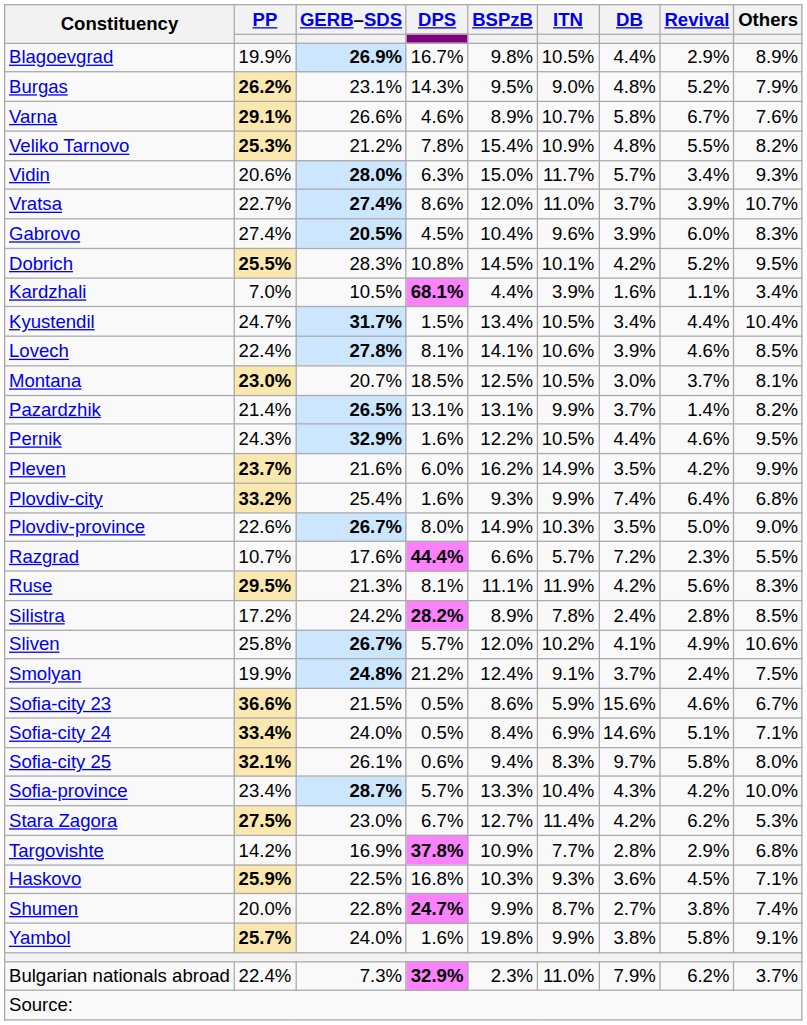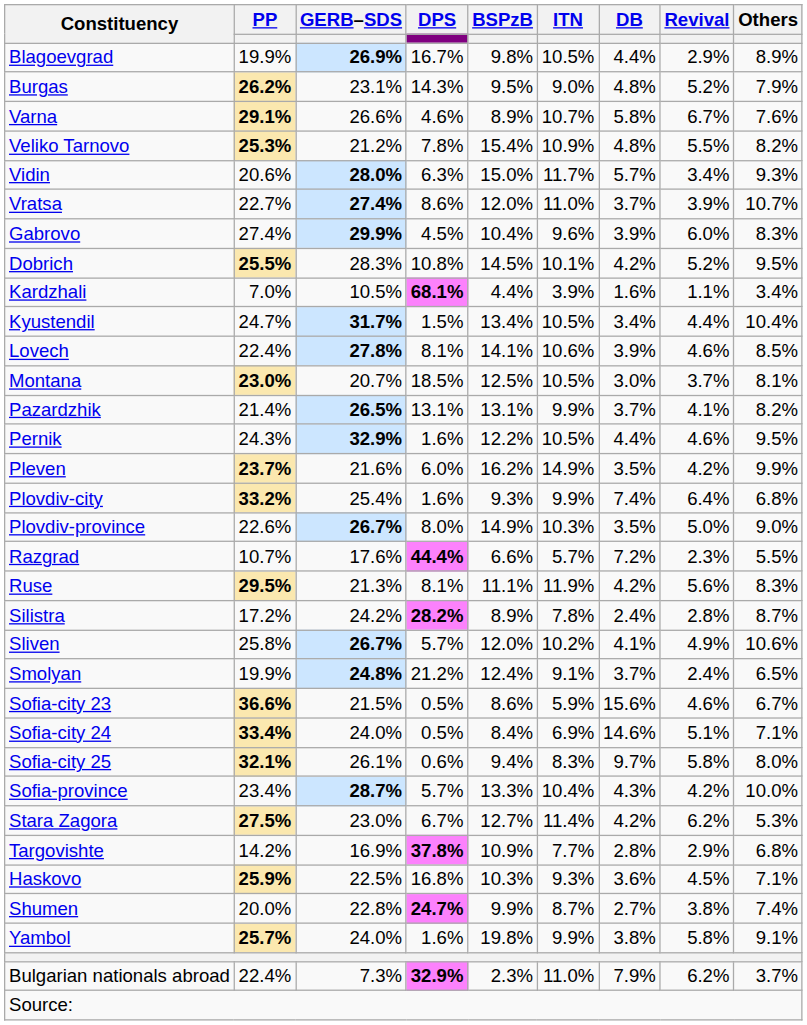 <table class="wikitable sortable collapsible" style="font-size:90%;text-align:right;">
 <tr>
 <th rowspan=2>Constituency</th>
 <th><a href='#'>PP</a></th>
 <th><a href='#'>GERB</a>–<a href='#'>SDS</a></th>
 <th><a href='#'>DPS</a></th>
 <th><a href='#'>BSPzB</a></th>
 <th><a href='#'>ITN</a></th>
 <th><a href='#'>DB</a></th>
 <th><a href='#'>Revival</a></th>
 <th>Others</th>
 </tr>
 <tr>
 <th style=background:></th>
 <th style=background:></th>
 <th style="color:inherit;background:#800080;"></th>
 <th style=background:></th>
 <th style=background:></th>
 <th style=background:></th>
 <th style=background:></th>
 <th style=background:></th>
 </tr>
 <tr>
 <td align=left><a href='#'>Blagoevgrad</a></td>
 <td>19.9%</td>
 <td style="background: #CCE6FF;"><strong>26.9%</strong></td>
 <td>16.7%</td>
 <td>9.8%</td>
 <td>10.5%</td>
 <td>4.4%</td>
 <td>2.9%</td>
 <td>8.9%</td>
 </tr>
 <tr>
 <td align=left><a href='#'>Burgas</a></td>
 <td style="background: #FBE8AF;"><strong>26.2%</strong></td>
 <td>23.1%</td>
 <td>14.3%</td>
 <td>9.5%</td>
 <td>9.0%</td>
 <td>4.8%</td>
 <td>5.2%</td>
 <td>7.9%</td>
 </tr>
 <tr>
 <td align=left><a href='#'>Varna</a></td>
 <td style="background: #FBE8AF;"><strong>29.1%</strong></td>
 <td>26.6%</td>
 <td>4.6%</td>
 <td>8.9%</td>
 <td>10.7%</td>
 <td>5.8%</td>
 <td>6.7%</td>
 <td>7.6%</td>
 </tr>
 <tr>
 <td align=left><a href='#'>Veliko Tarnovo</a></td>
 <td style="background: #FBE8AF;"><strong>25.3%</strong></td>
 <td>21.2%</td>
 <td>7.8%</td>
 <td>15.4%</td>
 <td>10.9%</td>
 <td>4.8%</td>
 <td>5.5%</td>
 <td>8.2%</td>
 </tr>
 <tr>
 <td align=left><a href='#'>Vidin</a></td>
 <td>20.6%</td>
 <td style="background: #CCE6FF;"><strong>28.0%</strong></td>
 <td>6.3%</td>
 <td>15.0%</td>
 <td>11.7%</td>
 <td>5.7%</td>
 <td>3.4%</td>
 <td>9.3%</td>
 </tr>
 <tr>
 <td align=left><a href='#'>Vratsa</a></td>
 <td>22.7%</td>
 <td style="background: #CCE6FF;"><strong>27.4%</strong></td>
 <td>8.6%</td>
 <td>12.0%</td>
 <td>11.0%</td>
 <td>3.7%</td>
 <td>3.9%</td>
 <td>10.7%</td>
 </tr>
 <tr>
 <td align=left><a href='#'>Gabrovo</a></td>
 <td>27.4%</td>
-<td style="background: #CCE6FF;"><strong>20.5%</strong></td>
+<td style="background: #CCE6FF;"><strong>29.9%</strong></td>
 <td>4.5%</td>
 <td>10.4%</td>
 <td>9.6%</td>
 <td>3.9%</td>
 <td>6.0%</td>
 <td>8.3%</td>
 </tr>
 <tr>
 <td align=left><a href='#'>Dobrich</a></td>
 <td style="background: #FBE8AF;"><strong>25.5%</strong></td>
 <td>28.3%</td>
 <td>10.8%</td>
 <td>14.5%</td>
 <td>10.1%</td>
 <td>4.2%</td>
 <td>5.2%</td>
 <td>9.5%</td>
 </tr>
 <tr>
 <td align=left><a href='#'>Kardzhali</a></td>
 <td>7.0%</td>
 <td>10.5%</td>
 <td style="background: #FC81FC;"><strong>68.1%</strong></td>
 <td>4.4%</td>
 <td>3.9%</td>
 <td>1.6%</td>
 <td>1.1%</td>
 <td>3.4%</td>
 </tr>
 <tr>
 <td align=left><a href='#'>Kyustendil</a></td>
 <td>24.7%</td>
 <td style="background: #CCE6FF;"><strong>31.7%</strong></td>
 <td>1.5%</td>
 <td>13.4%</td>
 <td>10.5%</td>
 <td>3.4%</td>
 <td>4.4%</td>
 <td>10.4%</td>
 </tr>
 <tr>
 <td align=left><a href='#'>Lovech</a></td>
 <td>22.4%</td>
 <td style="background: #CCE6FF;"><strong>27.8%</strong></td>
 <td>8.1%</td>
 <td>14.1%</td>
 <td>10.6%</td>
 <td>3.9%</td>
 <td>4.6%</td>
 <td>8.5%</td>
 </tr>
 <tr>
 <td align=left><a href='#'>Montana</a></td>
 <td style="background: #FBE8AF;"><strong>23.0%</strong></td>
 <td>20.7%</td>
 <td>18.5%</td>
 <td>12.5%</td>
 <td>10.5%</td>
 <td>3.0%</td>
 <td>3.7%</td>
 <td>8.1%</td>
 </tr>
 <tr>
 <td align=left><a href='#'>Pazardzhik</a></td>
 <td>21.4%</td>
 <td style="background: #CCE6FF;"><strong>26.5%</strong></td>
 <td>13.1%</td>
 <td>13.1%</td>
 <td>9.9%</td>
 <td>3.7%</td>
-<td>1.4%</td>
+<td>4.1%</td>
 <td>8.2%</td>
 </tr>
 <tr>
 <td align=left><a href='#'>Pernik</a></td>
 <td>24.3%</td>
 <td style="background: #CCE6FF;"><strong>32.9%</strong></td>
 <td>1.6%</td>
 <td>12.2%</td>
 <td>10.5%</td>
 <td>4.4%</td>
 <td>4.6%</td>
 <td>9.5%</td>
 </tr>
 <tr>
 <td align=left><a href='#'>Pleven</a></td>
 <td style="background: #FBE8AF;"><strong>23.7%</strong></td>
 <td>21.6%</td>
 <td>6.0%</td>
 <td>16.2%</td>
 <td>14.9%</td>
 <td>3.5%</td>
 <td>4.2%</td>
 <td>9.9%</td>
 </tr>
 <tr>
 <td align=left><a href='#'>Plovdiv-city</a></td>
 <td style="background: #FBE8AF;"><strong>33.2%</strong></td>
 <td>25.4%</td>
 <td>1.6%</td>
 <td>9.3%</td>
 <td>9.9%</td>
 <td>7.4%</td>
 <td>6.4%</td>
 <td>6.8%</td>
 </tr>
 <tr>
 <td align=left><a href='#'>Plovdiv-province</a></td>
 <td>22.6%</td>
 <td style="background: #CCE6FF;"><strong>26.7%</strong></td>
 <td>8.0%</td>
 <td>14.9%</td>
 <td>10.3%</td>
 <td>3.5%</td>
 <td>5.0%</td>
 <td>9.0%</td>
 </tr>
 <tr>
 <td align=left><a href='#'>Razgrad</a></td>
 <td>10.7%</td>
 <td>17.6%</td>
 <td style="background: #FC81FC;"><strong>44.4%</strong></td>
 <td>6.6%</td>
 <td>5.7%</td>
 <td>7.2%</td>
 <td>2.3%</td>
 <td>5.5%</td>
 </tr>
 <tr>
 <td align=left><a href='#'>Ruse</a></td>
 <td style="background: #FBE8AF;"><strong>29.5%</strong></td>
 <td>21.3%</td>
 <td>8.1%</td>
 <td>11.1%</td>
 <td>11.9%</td>
 <td>4.2%</td>
 <td>5.6%</td>
 <td>8.3%</td>
 </tr>
 <tr>
 <td align=left><a href='#'>Silistra</a></td>
 <td>17.2%</td>
 <td>24.2%</td>
 <td style="background: #FC81FC;"><strong>28.2%</strong></td>
 <td>8.9%</td>
 <td>7.8%</td>
 <td>2.4%</td>
 <td>2.8%</td>
-<td>8.5%</td>
+<td>8.7%</td>
 </tr>
 <tr>
 <td align=left><a href='#'>Sliven</a></td>
 <td>25.8%</td>
 <td style="background: #CCE6FF;"><strong>26.7%</strong></td>
 <td>5.7%</td>
 <td>12.0%</td>
 <td>10.2%</td>
 <td>4.1%</td>
 <td>4.9%</td>
 <td>10.6%</td>
 </tr>
 <tr>
 <td align=left><a href='#'>Smolyan</a></td>
 <td>19.9%</td>
 <td style="background: #CCE6FF;"><strong>24.8%</strong></td>
 <td>21.2%</td>
 <td>12.4%</td>
 <td>9.1%</td>
 <td>3.7%</td>
 <td>2.4%</td>
-<td>7.5%</td>
+<td>6.5%</td>
 </tr>
 <tr>
 <td align=left><a href='#'>Sofia-city 23</a></td>
 <td style="background: #FBE8AF;"><strong>36.6%</strong></td>
 <td>21.5%</td>
 <td>0.5%</td>
 <td>8.6%</td>
 <td>5.9%</td>
 <td>15.6%</td>
 <td>4.6%</td>
 <td>6.7%</td>
 </tr>
 <tr>
 <td align=left><a href='#'>Sofia-city 24</a></td>
 <td style="background: #FBE8AF;"><strong>33.4%</strong></td>
 <td>24.0%</td>
 <td>0.5%</td>
 <td>8.4%</td>
 <td>6.9%</td>
 <td>14.6%</td>
 <td>5.1%</td>
 <td>7.1%</td>
 </tr>
 <tr>
 <td align=left><a href='#'>Sofia-city 25</a></td>
 <td style="background: #FBE8AF;"><strong>32.1%</strong></td>
 <td>26.1%</td>
 <td>0.6%</td>
 <td>9.4%</td>
 <td>8.3%</td>
 <td>9.7%</td>
 <td>5.8%</td>
 <td>8.0%</td>
 </tr>
 <tr>
 <td align=left><a href='#'>Sofia-province</a></td>
 <td>23.4%</td>
 <td style="background: #CCE6FF;"><strong>28.7%</strong></td>
 <td>5.7%</td>
 <td>13.3%</td>
 <td>10.4%</td>
 <td>4.3%</td>
 <td>4.2%</td>
 <td>10.0%</td>
 </tr>
 <tr>
 <td align=left><a href='#'>Stara Zagora</a></td>
 <td style="background: #FBE8AF;"><strong>27.5%</strong></td>
 <td>23.0%</td>
 <td>6.7%</td>
 <td>12.7%</td>
 <td>11.4%</td>
 <td>4.2%</td>
 <td>6.2%</td>
 <td>5.3%</td>
 </tr>
 <tr>
 <td align=left><a href='#'>Targovishte</a></td>
 <td>14.2%</td>
 <td>16.9%</td>
 <td style="background: #FC81FC;"><strong>37.8%</strong></td>
 <td>10.9%</td>
 <td>7.7%</td>
 <td>2.8%</td>
 <td>2.9%</td>
 <td>6.8%</td>
 </tr>
 <tr>
 <td align=left><a href='#'>Haskovo</a></td>
 <td style="background: #FBE8AF;"><strong>25.9%</strong></td>
 <td>22.5%</td>
 <td>16.8%</td>
 <td>10.3%</td>
 <td>9.3%</td>
 <td>3.6%</td>
 <td>4.5%</td>
 <td>7.1%</td>
 </tr>
 <tr>
 <td align=left><a href='#'>Shumen</a></td>
 <td>20.0%</td>
 <td>22.8%</td>
 <td style="background: #FC81FC;"><strong>24.7%</strong></td>
 <td>9.9%</td>
 <td>8.7%</td>
 <td>2.7%</td>
 <td>3.8%</td>
 <td>7.4%</td>
 </tr>
 <tr>
 <td align=left><a href='#'>Yambol</a></td>
 <td style="background: #FBE8AF;"><strong>25.7%</strong></td>
 <td>24.0%</td>
 <td>1.6%</td>
 <td>19.8%</td>
 <td>9.9%</td>
 <td>3.8%</td>
 <td>5.8%</td>
 <td>9.1%</td>
 </tr>
 <tr>
 <th colspan="9";></th>
 </tr>
 <tr>
 <td>Bulgarian nationals abroad</td>
 <td>22.4%</td>
 <td>7.3%</td>
 <td style="background: #FC81FC;"><strong>32.9%</strong></td>
 <td>2.3%</td>
 <td>11.0%</td>
 <td>7.9%</td>
 <td>6.2%</td>
 <td>3.7%</td>
 </tr>
 <tr>
 <td align=left colspan=9>Source: </td>
 </tr>
 </table>
